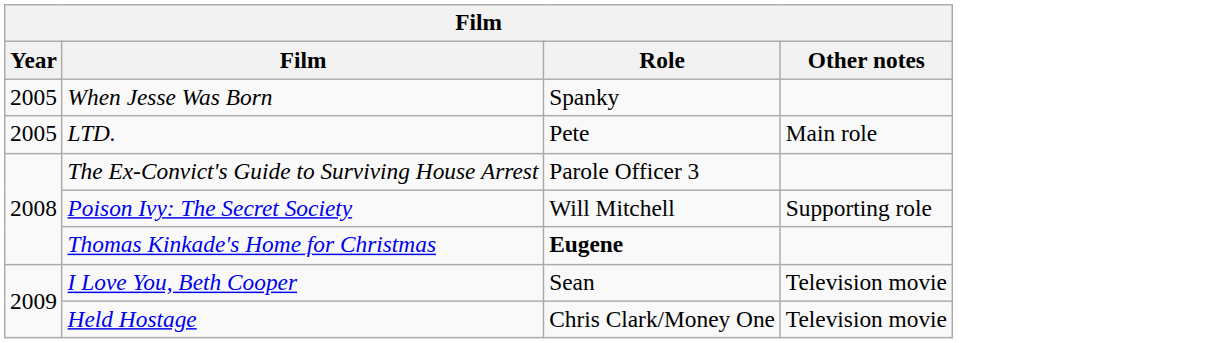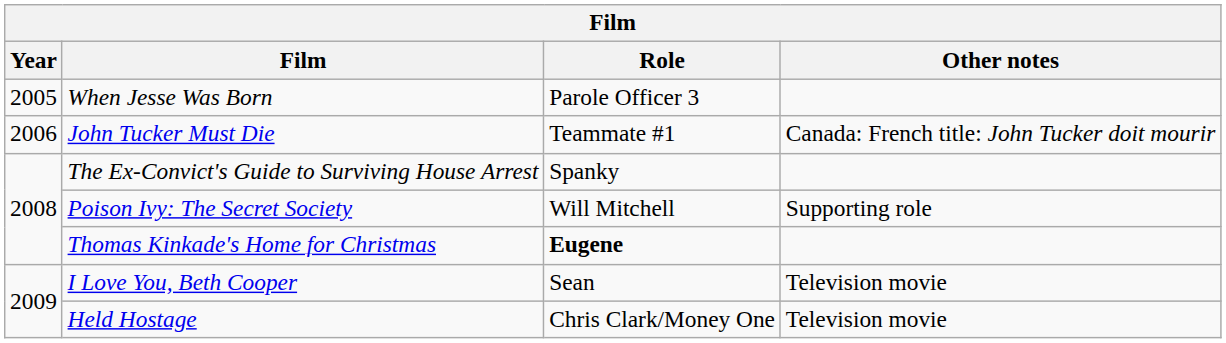 <table class="wikitable sortable">
 <tr>
 <th colspan="4">Film</th>
 </tr>
 <tr>
 <th>Year</th>
 <th>Film</th>
 <th>Role</th>
 <th class="unsortable">Other notes</th>
 </tr>
 <tr>
 <td>2005</td>
 <td><em>When Jesse Was Born</em></td>
-<td>Spanky</td>
+<td>Parole Officer 3</td>
 <td></td>
 </tr>
 <tr>
-<td>2005</td>
-<td><em>LTD.</em></td>
-<td>Pete</td>
-<td>Main role</td>
+<td>2006</td>
+<td><em><a href='#'>John Tucker Must Die</a></em></td>
+<td>Teammate #1</td>
+<td>Canada: French title: <em>John Tucker doit mourir</em></td>
 </tr>
 <tr>
 <td rowspan="3">2008</td>
 <td data-sort-value="Ex-Convict's Guide to Surviving House Arrest, The"><em>The Ex-Convict's Guide to Surviving House Arrest</em></td>
-<td>Parole Officer 3</td>
+<td>Spanky</td>
 <td></td>
 </tr>
 <tr>
 <td><em><a href='#'>Poison Ivy: The Secret Society</a></em></td>
 <td>Will Mitchell</td>
 <td>Supporting role</td>
 </tr>
 <tr>
 <td><em><a href='#'>Thomas Kinkade's Home for Christmas</a></em></td>
 <td><strong>Eugene</strong></td>
 <td></td>
 </tr>
 <tr>
 <td rowspan="2">2009</td>
 <td><em><a href='#'>I Love You, Beth Cooper</a></em></td>
 <td>Sean</td>
 <td>Television movie</td>
 </tr>
 <tr>
 <td><em><a href='#'>Held Hostage</a></em></td>
 <td>Chris Clark/Money One</td>
 <td>Television movie</td>
 </tr>
 </table>
